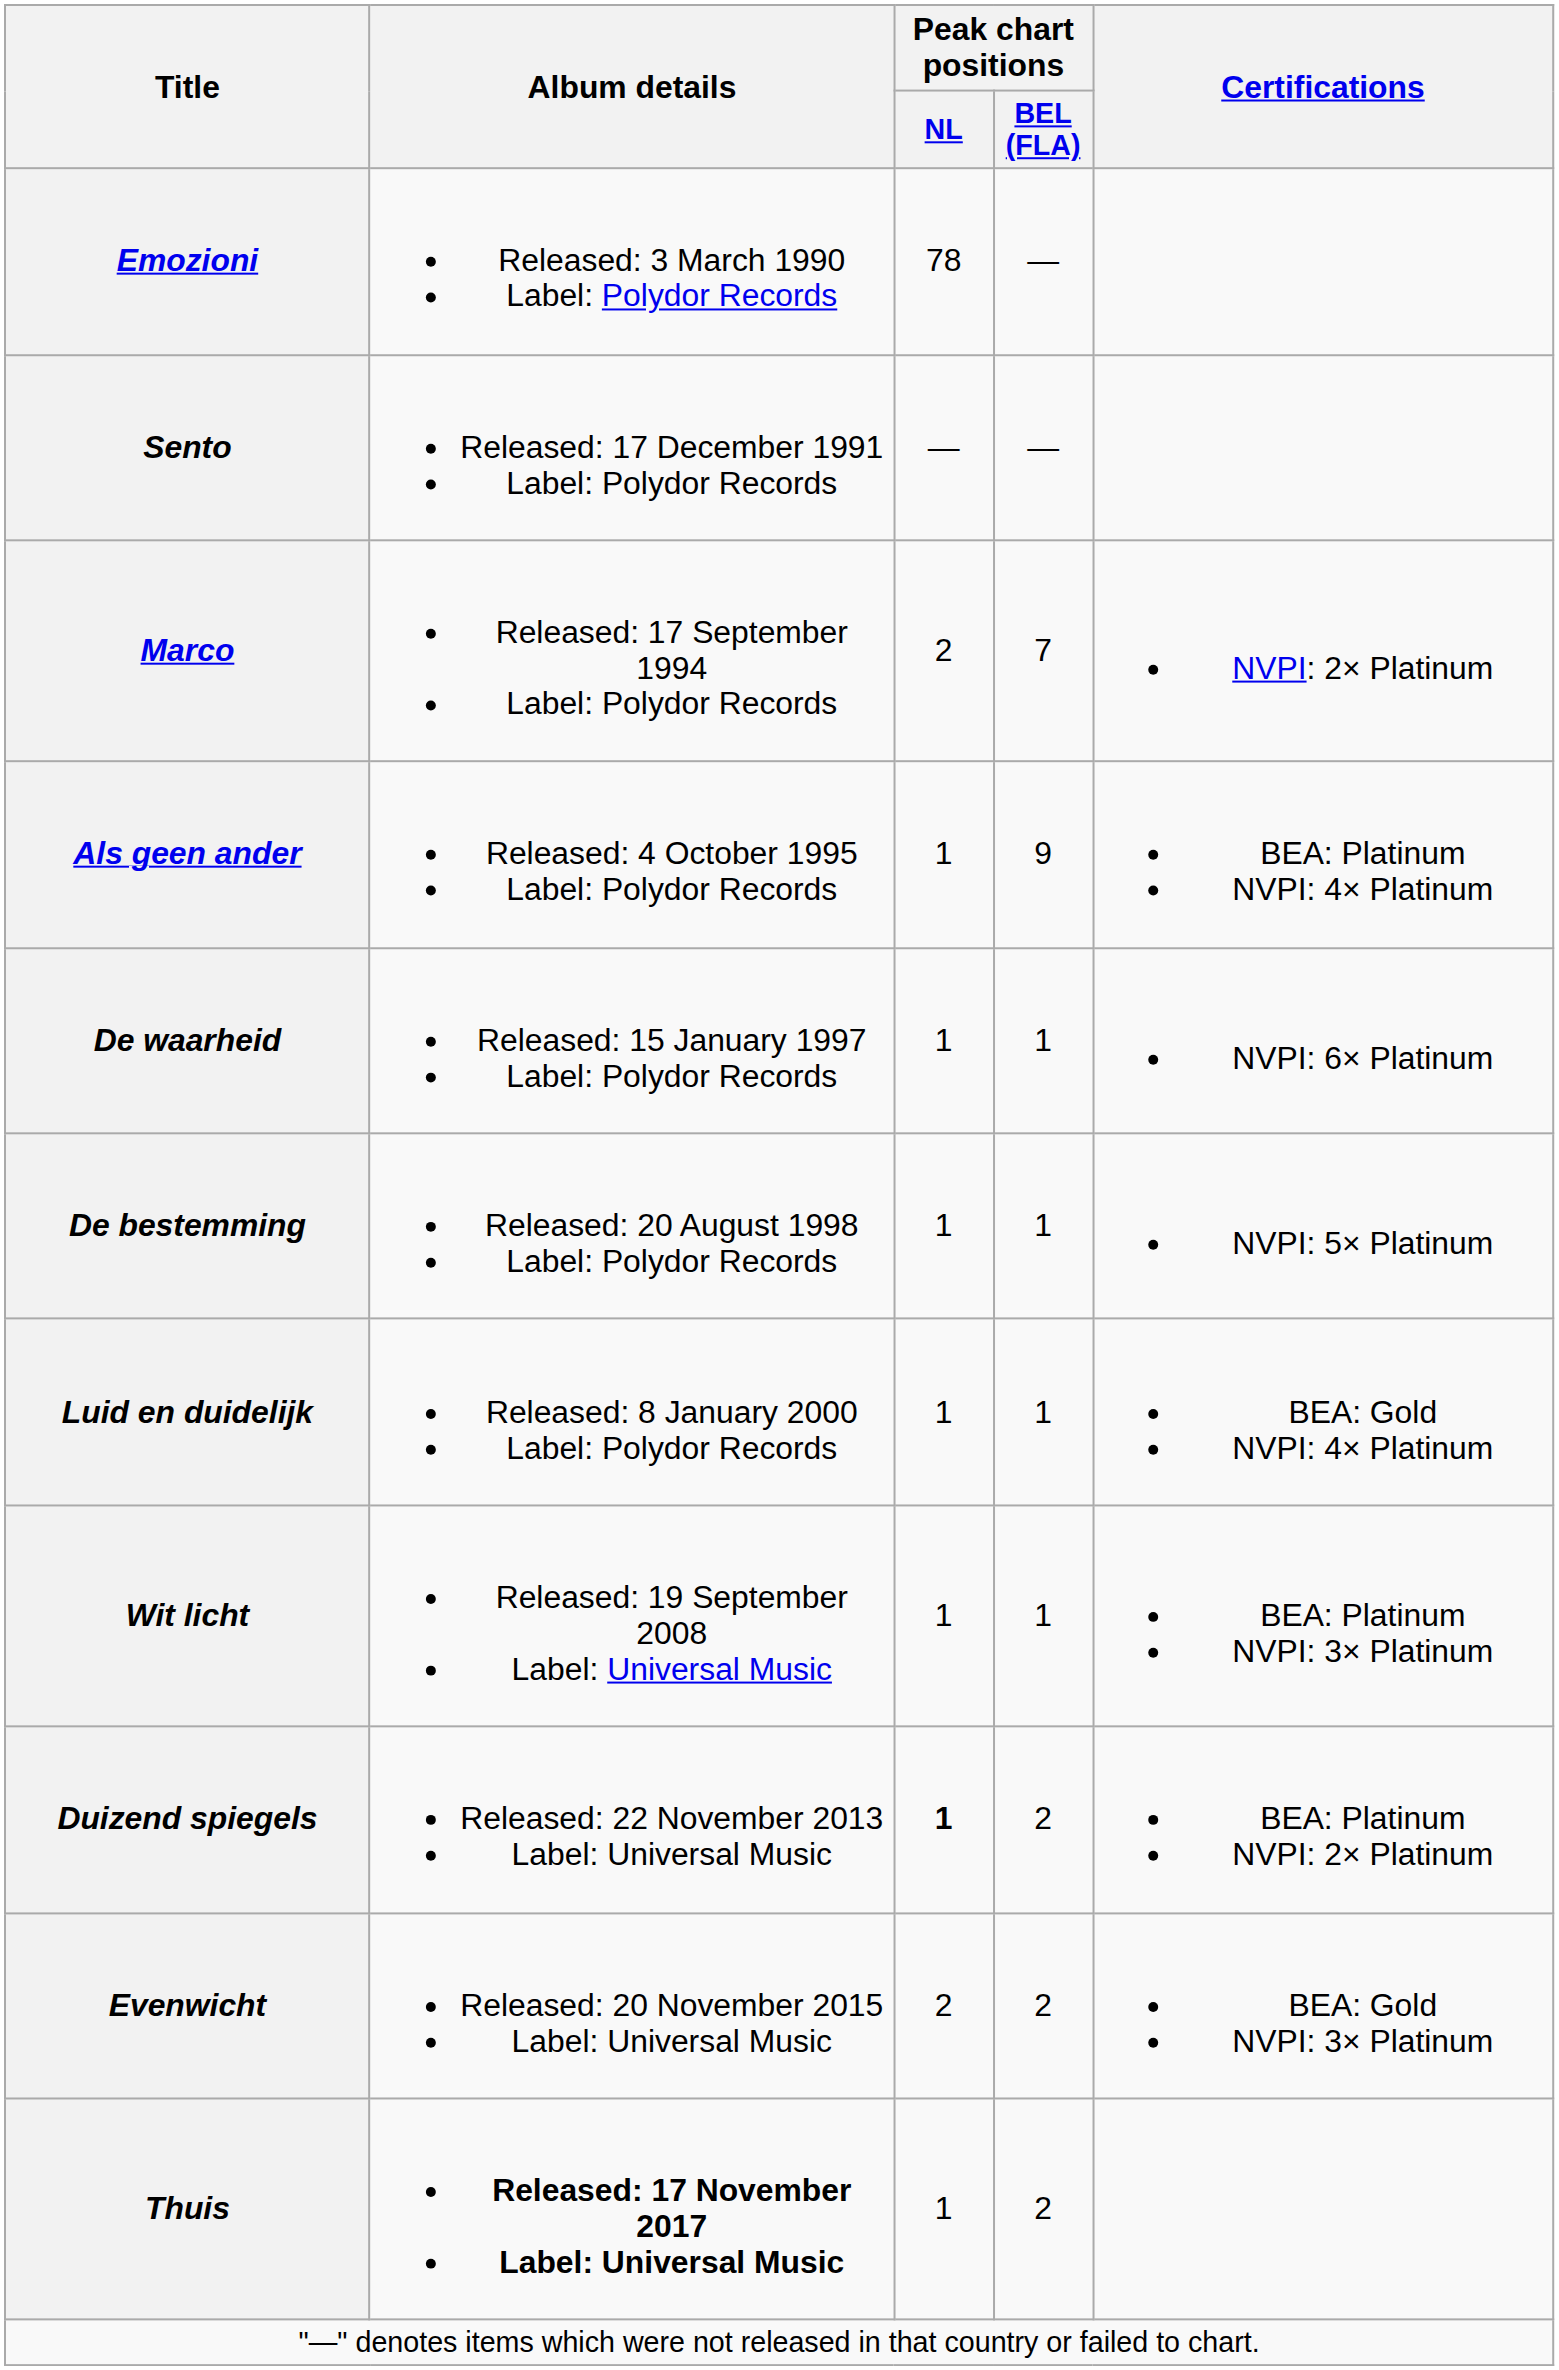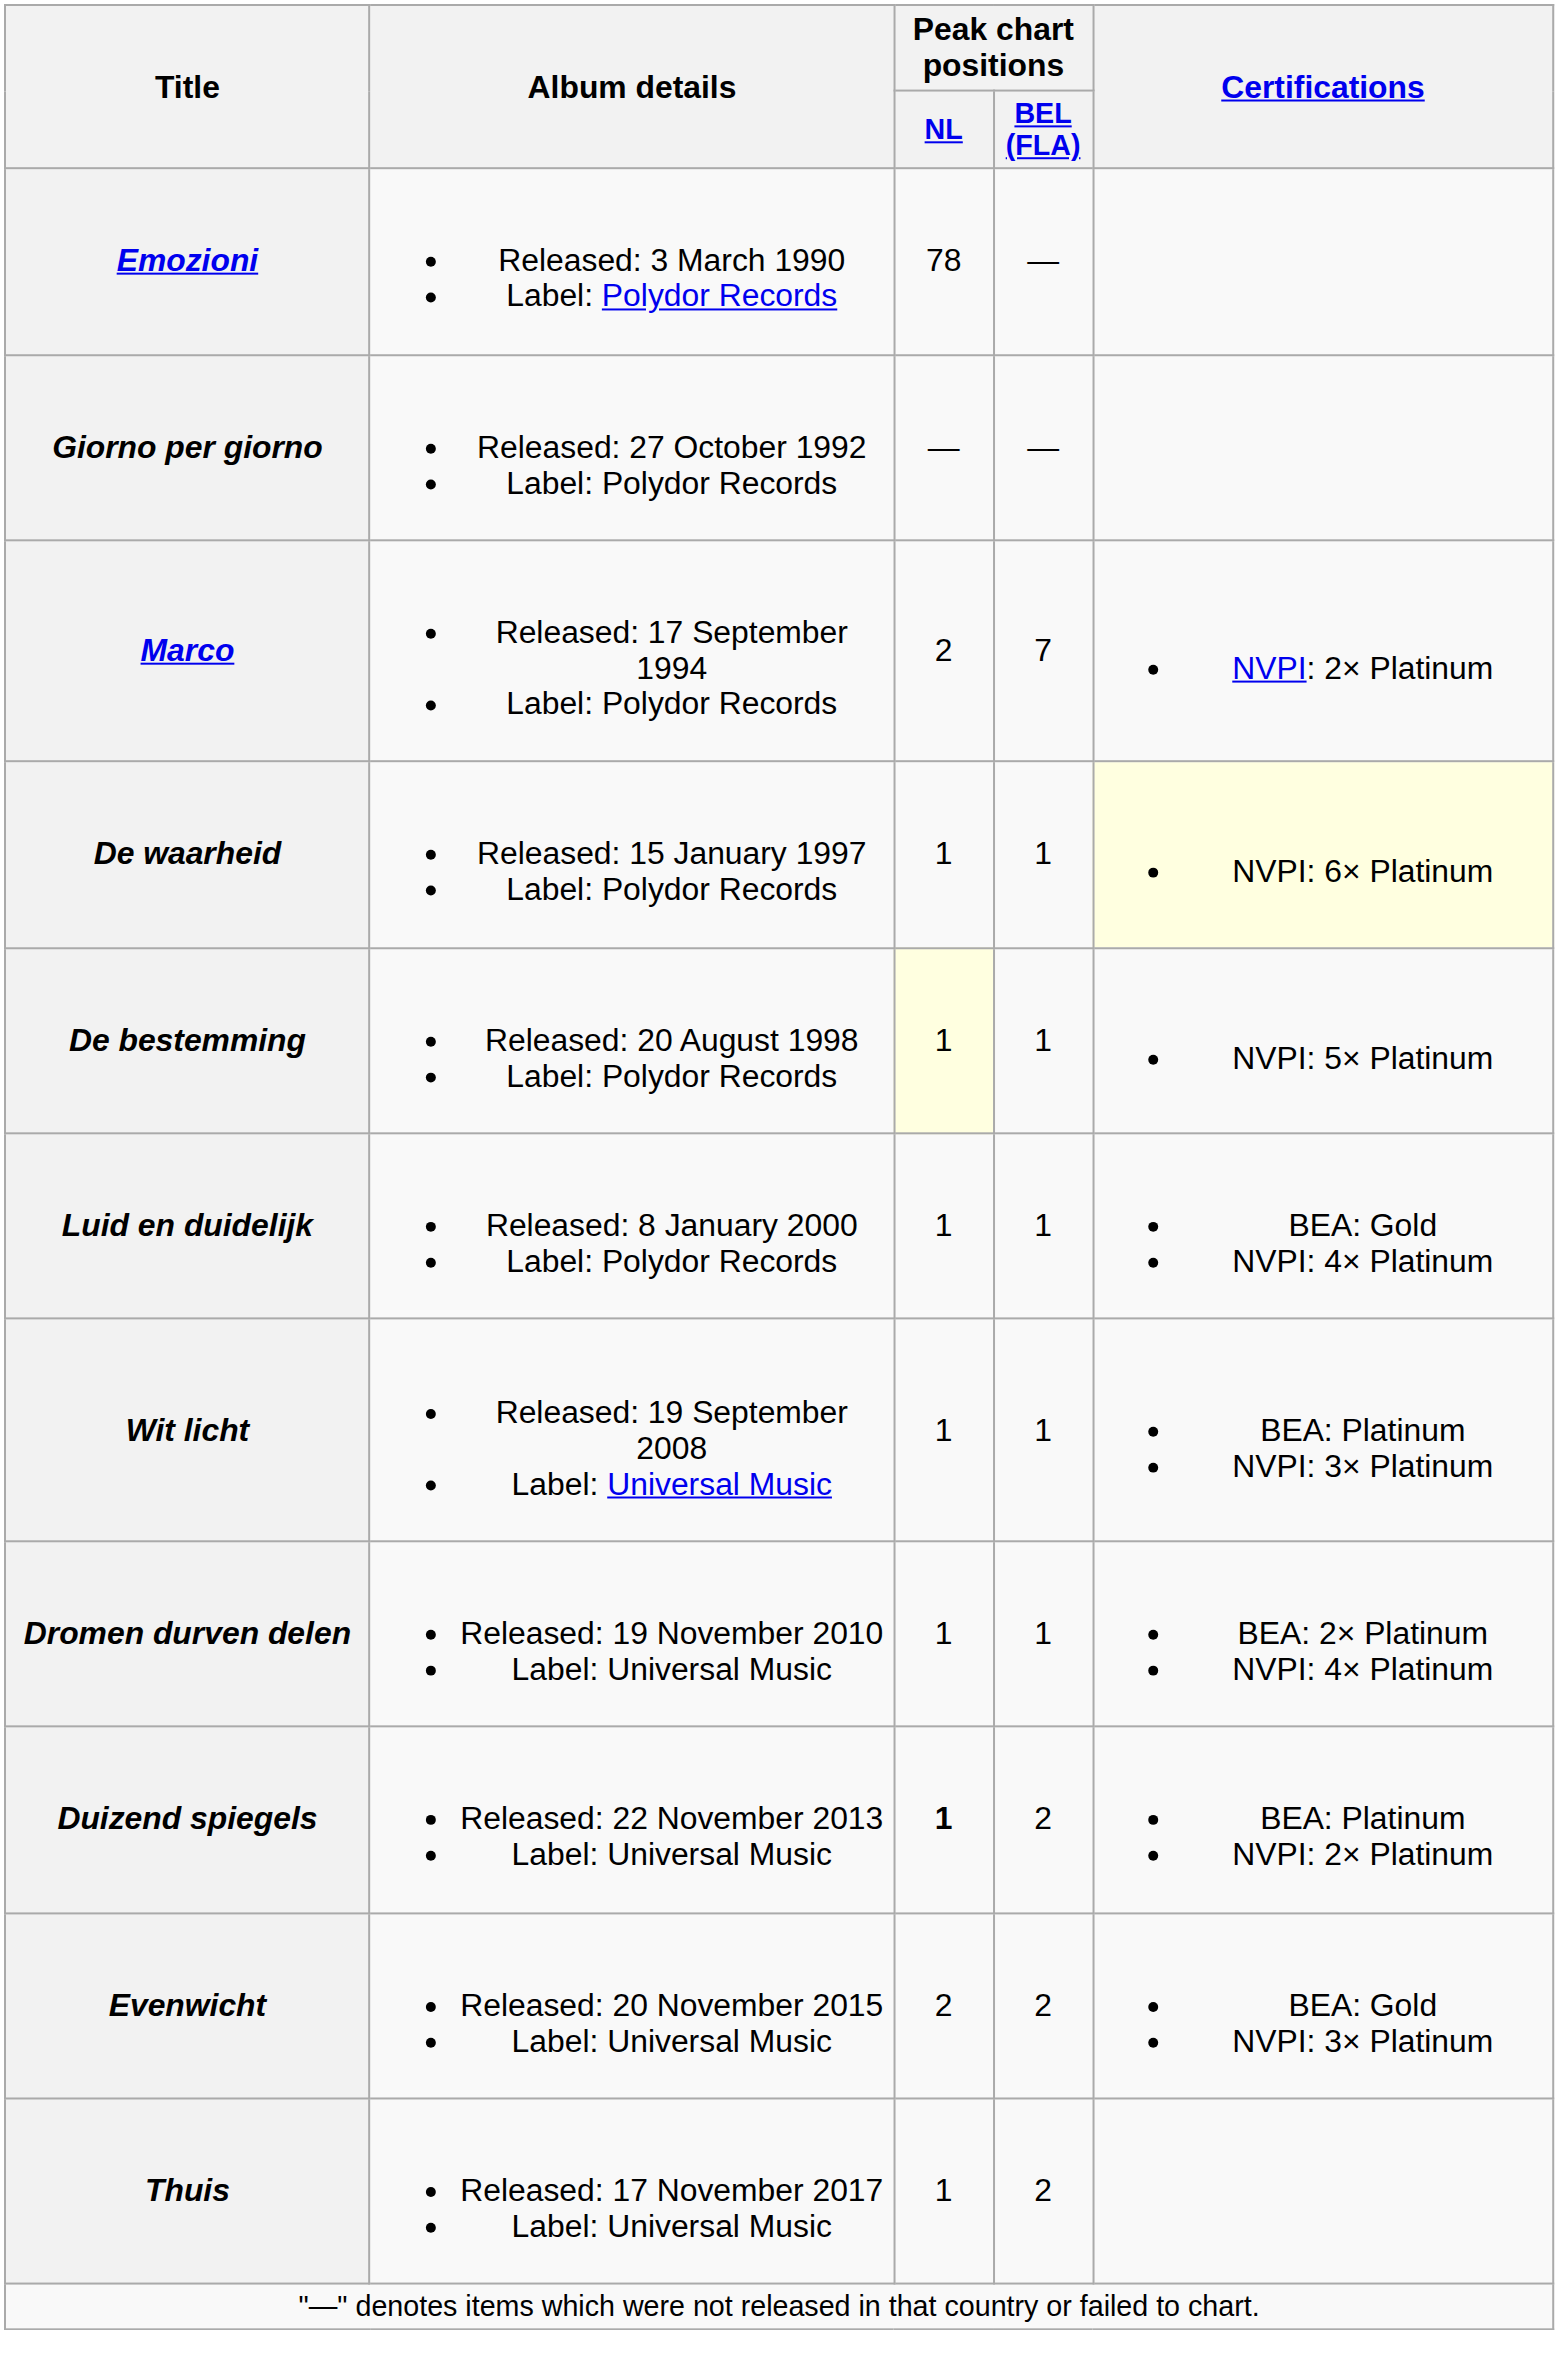 <table class="wikitable plainrowheaders" style="text-align:center;" border="1">
 <tr>
 <th scope="col" rowspan="2" style="width:11em;">Title</th>
 <th scope="col" rowspan="2" style="width:16em;">Album details</th>
 <th scope="col" colspan="2">Peak chart positions</th>
 <th scope="col" rowspan="2" style="width:14em;"><a href='#'>Certifications</a></th>
 </tr>
 <tr>
 <th scope="col" style="width:3em;font-size:90%;"><a href='#'>NL</a><br></th>
 <th scope="col" style="width:3em;font-size:90%;"><a href='#'>BEL<br>(FLA)</a><br></th>
 </tr>
 <tr>
 <th scope="row"><em><a href='#'>Emozioni</a></em></th>
 <td><br><ul><li>Released: 3 March 1990</li><li>Label: <a href='#'>Polydor Records</a></li></ul></td>
 <td>78</td>
 <td>—</td>
 <td></td>
 </tr>
 <tr>
-<th scope="row"><em>Sento</em></th>
-<td><br><ul><li>Released: 17 December 1991</li><li>Label: Polydor Records</li></ul></td>
+<th scope="row"><em>Giorno per giorno</em></th>
+<td><br><ul><li>Released: 27 October 1992</li><li>Label: Polydor Records</li></ul></td>
 <td>—</td>
 <td>—</td>
 <td></td>
 </tr>
 <tr>
 <th scope="row"><em><a href='#'>Marco</a></em></th>
 <td><br><ul><li>Released: 17 September 1994</li><li>Label: Polydor Records</li></ul></td>
 <td>2</td>
 <td>7</td>
 <td><br><ul><li><a href='#'>NVPI</a>: 2× Platinum</li></ul></td>
 </tr>
 <tr>
-<th scope="row"><em><a href='#'>Als geen ander</a></em></th>
-<td><br><ul><li>Released: 4 October 1995</li><li>Label: Polydor Records</li></ul></td>
-<td>1</td>
-<td>9</td>
-<td><br><ul><li>BEA: Platinum</li><li>NVPI: 4× Platinum</li></ul></td>
-</tr>
-<tr>
 <th scope="row"><em>De waarheid</em></th>
 <td><br><ul><li>Released: 15 January 1997</li><li>Label: Polydor Records</li></ul></td>
 <td>1</td>
 <td>1</td>
-<td><br><ul><li>NVPI: 6× Platinum</li></ul></td>
+<td style="background: lightyellow;"><br><ul><li>NVPI: 6× Platinum</li></ul></td>
 </tr>
 <tr>
 <th scope="row"><em>De bestemming</em></th>
 <td><br><ul><li>Released: 20 August 1998</li><li>Label: Polydor Records</li></ul></td>
-<td>1</td>
+<td style="background: lightyellow;">1</td>
 <td>1</td>
 <td><br><ul><li>NVPI: 5× Platinum</li></ul></td>
 </tr>
 <tr>
 <th scope="row"><em>Luid en duidelijk</em></th>
 <td><br><ul><li>Released: 8 January 2000</li><li>Label: Polydor Records</li></ul></td>
 <td>1</td>
 <td>1</td>
 <td><br><ul><li>BEA: Gold</li><li>NVPI: 4× Platinum</li></ul></td>
 </tr>
 <tr>
 <th scope="row"><em>Wit licht</em></th>
 <td><br><ul><li>Released: 19 September 2008</li><li>Label: <a href='#'>Universal Music</a></li></ul></td>
 <td>1</td>
 <td>1</td>
 <td><br><ul><li>BEA: Platinum</li><li>NVPI: 3× Platinum</li></ul></td>
 </tr>
 <tr>
+<th scope="row"><em>Dromen durven delen</em></th>
+<td><br><ul><li>Released: 19 November 2010</li><li>Label: Universal Music</li></ul></td>
+<td>1</td>
+<td>1</td>
+<td><br><ul><li>BEA: 2× Platinum</li><li>NVPI: 4× Platinum</li></ul></td>
+</tr>
+<tr>
 <th scope="row"><em>Duizend spiegels</em></th>
 <td><br><ul><li>Released: 22 November 2013</li><li>Label: Universal Music</li></ul></td>
 <td><strong>1</strong></td>
 <td>2</td>
 <td><br><ul><li>BEA: Platinum</li><li>NVPI: 2× Platinum</li></ul></td>
 </tr>
 <tr>
 <th scope="row"><em>Evenwicht</em></th>
 <td><br><ul><li>Released: 20 November 2015</li><li>Label: Universal Music</li></ul></td>
 <td>2</td>
 <td>2</td>
 <td><br><ul><li>BEA: Gold</li><li>NVPI: 3× Platinum</li></ul></td>
 </tr>
 <tr>
 <th scope="row"><em>Thuis</em></th>
-<td><strong><br><ul><li>Released: 17 November 2017</li><li>Label: Universal Music</li></ul></strong></td>
+<td><br><ul><li>Released: 17 November 2017</li><li>Label: Universal Music</li></ul></td>
 <td>1</td>
 <td>2</td>
 <td></td>
 </tr>
 <tr>
 <td colspan="5" align="center" style="font-size:90%;">"—" denotes items which were not released in that country or failed to chart.</td>
 </tr>
 </table>
